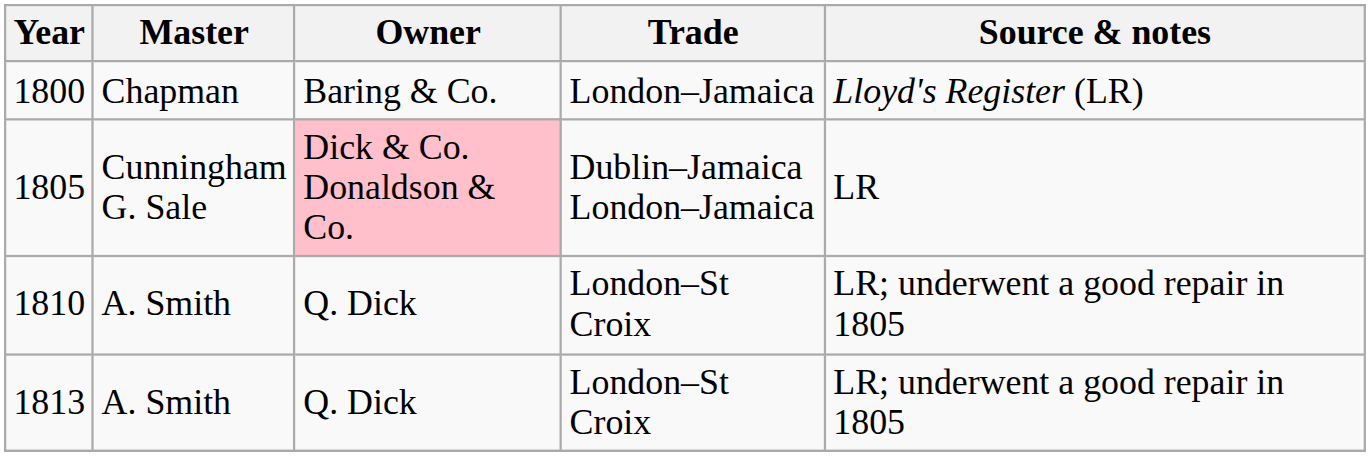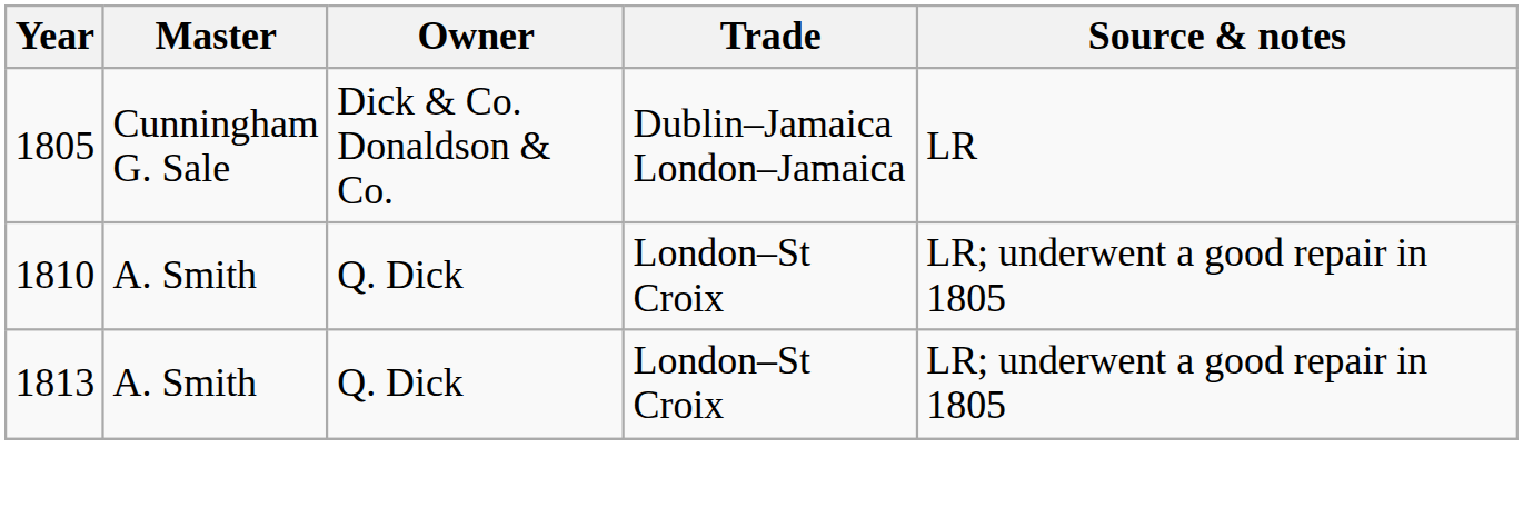 <table class="sortable wikitable">
 <tr>
 <th>Year</th>
 <th>Master</th>
 <th>Owner</th>
 <th>Trade</th>
 <th>Source & notes</th>
 </tr>
 <tr>
-<td>1800</td>
-<td>Chapman</td>
-<td>Baring & Co.</td>
-<td>London–Jamaica</td>
-<td><em>Lloyd's Register</em> (LR)</td>
-</tr>
-<tr>
 <td>1805</td>
 <td>Cunningham<br>G. Sale</td>
-<td style="background: pink;">Dick & Co.<br>Donaldson & Co.</td>
+<td>Dick & Co.<br>Donaldson & Co.</td>
 <td>Dublin–Jamaica<br>London–Jamaica</td>
 <td>LR</td>
 </tr>
 <tr>
 <td>1810</td>
 <td>A. Smith</td>
 <td>Q. Dick</td>
 <td>London–St Croix</td>
 <td>LR; underwent a good repair in 1805</td>
 </tr>
 <tr>
 <td>1813</td>
 <td>A. Smith</td>
 <td>Q. Dick</td>
 <td>London–St Croix</td>
 <td>LR; underwent a good repair in 1805</td>
 </tr>
 <tr>
 </tr>
 </table>
